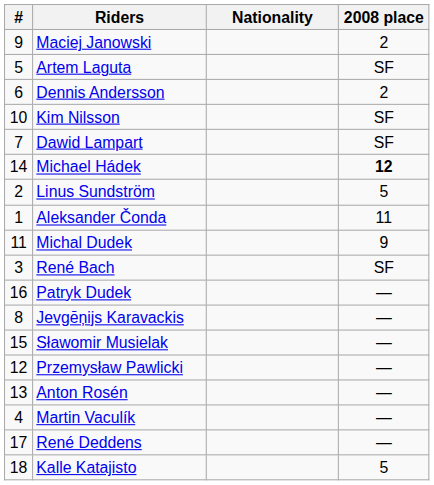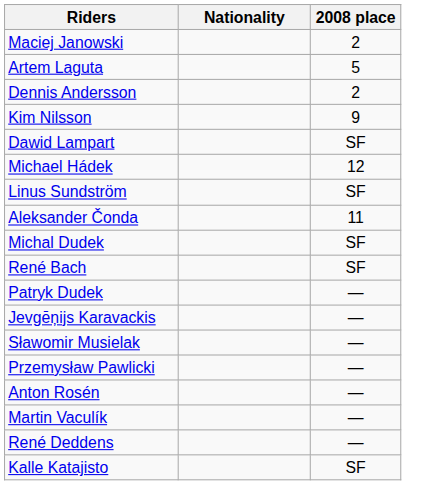 <table class="wikitable" style="text-align: center; font-size: 95%">
 <tr>
-<th width=20px>#</th>
 <th width=160>Riders</th>
 <th width=120>Nationality</th>
 <th width=80>2008 place</th>
 </tr>
 <tr>
-<td>9</td>
 <td align=left><a href='#'>Maciej Janowski</a></td>
 <td><strong></strong></td>
 <td>2</td>
 </tr>
 <tr>
-<td>5</td>
 <td align=left><a href='#'>Artem Laguta</a></td>
 <td></td>
-<td>SF</td>
+<td>5</td>
 </tr>
 <tr>
-<td>6</td>
 <td align=left><a href='#'>Dennis Andersson</a></td>
 <td></td>
 <td>2</td>
 </tr>
 <tr>
-<td>10</td>
 <td align=left><a href='#'>Kim Nilsson</a></td>
 <td></td>
-<td>SF</td>
+<td>9</td>
 </tr>
 <tr>
-<td>7</td>
 <td align=left><a href='#'>Dawid Lampart</a></td>
 <td><strong></strong></td>
 <td>SF</td>
 </tr>
 <tr>
-<td>14</td>
 <td align=left><a href='#'>Michael Hádek</a></td>
 <td></td>
-<td><strong>12</strong></td>
+<td>12</td>
 </tr>
 <tr>
-<td>2</td>
 <td align=left><a href='#'>Linus Sundström</a></td>
 <td></td>
-<td>5</td>
+<td>SF</td>
 </tr>
 <tr>
-<td>1</td>
 <td align=left><a href='#'>Aleksander Čonda</a></td>
 <td></td>
 <td>11</td>
 </tr>
 <tr>
-<td>11</td>
 <td align=left><a href='#'>Michal Dudek</a></td>
 <td></td>
-<td>9</td>
+<td>SF</td>
 </tr>
 <tr>
-<td>3</td>
 <td align=left><a href='#'>René Bach</a></td>
 <td></td>
 <td>SF</td>
 </tr>
 <tr>
-<td>16</td>
 <td align=left><a href='#'>Patryk Dudek</a></td>
 <td><strong></strong></td>
 <td>—</td>
 </tr>
 <tr>
-<td>8</td>
 <td align=left><a href='#'>Jevgēņijs Karavackis</a></td>
 <td></td>
 <td>—</td>
 </tr>
 <tr>
-<td>15</td>
 <td align=left><a href='#'>Sławomir Musielak</a></td>
 <td><strong></strong></td>
 <td>—</td>
 </tr>
 <tr>
-<td>12</td>
 <td align=left><a href='#'>Przemysław Pawlicki</a></td>
 <td><strong></strong></td>
 <td>—</td>
 </tr>
 <tr>
-<td>13</td>
 <td align=left><a href='#'>Anton Rosén</a></td>
 <td></td>
 <td>—</td>
 </tr>
 <tr>
-<td>4</td>
 <td align=left><a href='#'>Martin Vaculík</a></td>
 <td></td>
 <td>—</td>
 </tr>
 <tr>
-<td>17</td>
 <td align=left><a href='#'>René Deddens</a></td>
 <td></td>
 <td>—</td>
 </tr>
 <tr>
-<td>18</td>
 <td align=left><a href='#'>Kalle Katajisto</a></td>
 <td></td>
-<td>5</td>
+<td>SF</td>
 </tr>
 </table>
